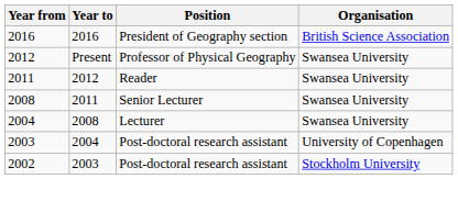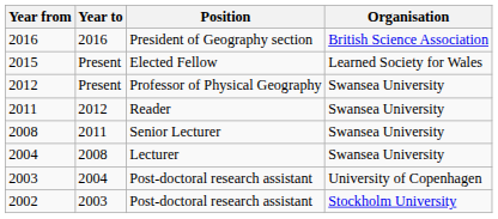 <table class="wikitable">
 <tr>
 <th>Year from</th>
 <th>Year to</th>
 <th>Position</th>
 <th>Organisation</th>
 </tr>
 <tr>
 <td>2016</td>
 <td>2016</td>
 <td>President of Geography section</td>
 <td><a href='#'>British Science Association</a></td>
+</tr>
+<tr>
+<td>2015</td>
+<td>Present</td>
+<td>Elected Fellow</td>
+<td>Learned Society for Wales</td>
 </tr>
 <tr>
 <td>2012</td>
 <td>Present</td>
 <td>Professor of Physical Geography</td>
 <td>Swansea University</td>
 </tr>
 <tr>
 <td>2011</td>
 <td>2012</td>
 <td>Reader</td>
 <td>Swansea University</td>
 </tr>
 <tr>
 <td>2008</td>
 <td>2011</td>
 <td>Senior Lecturer</td>
 <td>Swansea University</td>
 </tr>
 <tr>
 <td>2004</td>
 <td>2008</td>
 <td>Lecturer</td>
 <td>Swansea University</td>
 </tr>
 <tr>
 <td>2003</td>
 <td>2004</td>
 <td>Post-doctoral research assistant</td>
 <td>University of Copenhagen</td>
 </tr>
 <tr>
 <td>2002</td>
 <td>2003</td>
 <td>Post-doctoral research assistant</td>
 <td><a href='#'>Stockholm University</a></td>
 </tr>
 </table>
